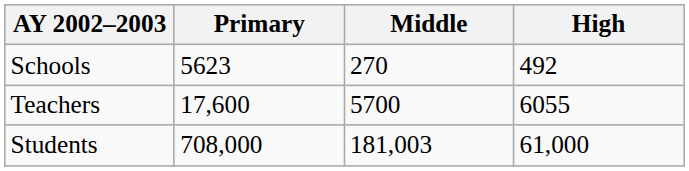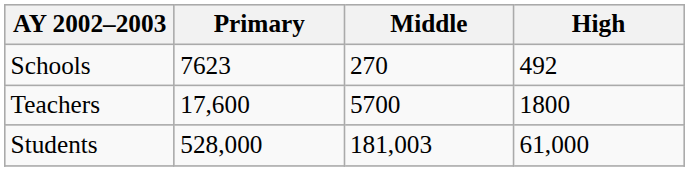 <table class="wikitable" border="1">
 <tr>
 <th width="100">AY 2002–2003</th>
 <th width="100">Primary</th>
 <th width="100">Middle</th>
 <th width="100">High</th>
 </tr>
 <tr>
 <td>Schools</td>
-<td>5623</td>
+<td>7623</td>
 <td>270</td>
 <td>492</td>
 </tr>
 <tr>
 <td>Teachers</td>
 <td>17,600</td>
 <td>5700</td>
-<td>6055</td>
+<td>1800</td>
 </tr>
 <tr>
 <td>Students</td>
-<td>708,000</td>
+<td>528,000</td>
 <td>181,003</td>
 <td>61,000</td>
 </tr>
 </table>
